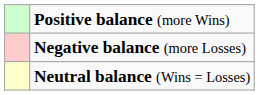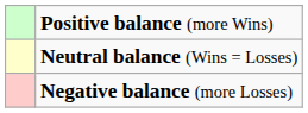 <table class="wikitable" style="float:top; font-size:95%">
 <tr>
 <td style="background:#ccffcc;">    </td>
 <td><strong>Positive balance</strong> <small>(more Wins)</small></td>
 </tr>
 <tr>
+<td style="background:#ffffcc;">    </td>
+<td><strong>Neutral balance</strong> <small>(Wins = Losses)</small></td>
+</tr>
+<tr>
 <td style="background:#ffcccc;">    </td>
 <td><strong>Negative balance</strong> <small>(more Losses)</small></td>
 </tr>
-<tr>
-<td style="background:#ffffcc;">    </td>
-<td><strong>Neutral balance</strong> <small>(Wins = Losses)</small></td>
-</tr>
 </table>
